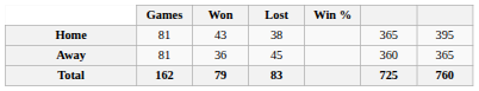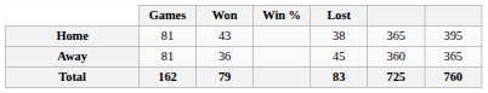 <table class="wikitable" style="font-size:95%; text-align:center; width:38em; border:0;margin: 0.5em auto;">
 <tr>
 <td width="28%" style="background:#fff;border:0;"></td>
 <th width="12%">Games</th>
 <th width="12%">Won</th>
+<th width="12%">Win %</th>
 <th width="12%">Lost</th>
-<th width="12%">Win %</th>
 <th width="12%"></th>
 <th width="12%"></th>
 </tr>
 <tr>
 <th>Home</th>
 <td>81</td>
 <td>43</td>
+<td></td>
 <td>38</td>
-<td></td>
 <td>365</td>
 <td>395</td>
 </tr>
 <tr>
 <th>Away</th>
 <td>81</td>
 <td>36</td>
+<td></td>
 <td>45</td>
-<td></td>
 <td>360</td>
 <td>365</td>
 </tr>
 <tr>
 <th>Total</th>
 <th>162</th>
 <th>79</th>
+<th></th>
 <th>83</th>
-<th></th>
 <th>725</th>
 <th>760</th>
 </tr>
 </table>
